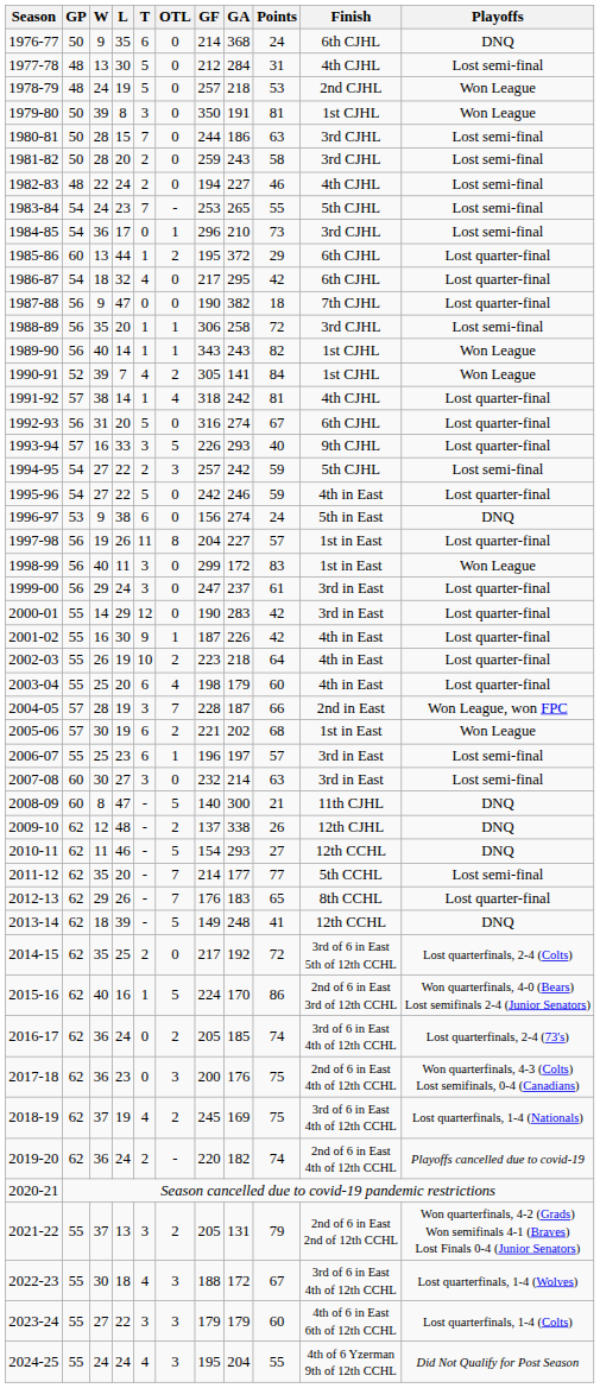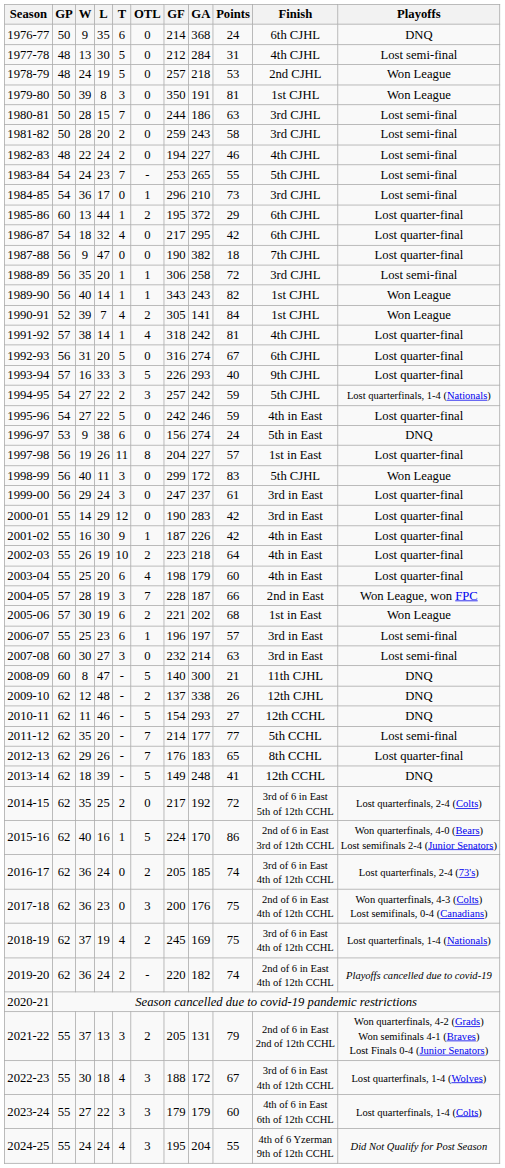 <table class="wikitable">
 <tr align="center">
 <th><strong>Season</strong></th>
 <th><strong>GP </strong></th>
 <th><strong> W </strong></th>
 <th><strong> L </strong></th>
 <th><strong> T </strong></th>
 <th><strong>OTL</strong></th>
 <th><strong>GF </strong></th>
 <th><strong>GA </strong></th>
 <th><strong>Points</strong></th>
 <th><strong>Finish</strong></th>
 <th><strong>Playoffs</strong></th>
 </tr>
 <tr align="center">
 <td>1976-77</td>
 <td>50</td>
 <td>9</td>
 <td>35</td>
 <td>6</td>
 <td>0</td>
 <td>214</td>
 <td>368</td>
 <td>24</td>
 <td>6th CJHL</td>
 <td>DNQ</td>
 </tr>
 <tr align="center">
 <td>1977-78</td>
 <td>48</td>
 <td>13</td>
 <td>30</td>
 <td>5</td>
 <td>0</td>
 <td>212</td>
 <td>284</td>
 <td>31</td>
 <td>4th CJHL</td>
 <td>Lost semi-final</td>
 </tr>
 <tr align="center">
 <td>1978-79</td>
 <td>48</td>
 <td>24</td>
 <td>19</td>
 <td>5</td>
 <td>0</td>
 <td>257</td>
 <td>218</td>
 <td>53</td>
 <td>2nd CJHL</td>
 <td>Won League</td>
 </tr>
 <tr align="center">
 <td>1979-80</td>
 <td>50</td>
 <td>39</td>
 <td>8</td>
 <td>3</td>
 <td>0</td>
 <td>350</td>
 <td>191</td>
 <td>81</td>
 <td>1st CJHL</td>
 <td>Won League</td>
 </tr>
 <tr align="center">
 <td>1980-81</td>
 <td>50</td>
 <td>28</td>
 <td>15</td>
 <td>7</td>
 <td>0</td>
 <td>244</td>
 <td>186</td>
 <td>63</td>
 <td>3rd CJHL</td>
 <td>Lost semi-final</td>
 </tr>
 <tr align="center">
 <td>1981-82</td>
 <td>50</td>
 <td>28</td>
 <td>20</td>
 <td>2</td>
 <td>0</td>
 <td>259</td>
 <td>243</td>
 <td>58</td>
 <td>3rd CJHL</td>
 <td>Lost semi-final</td>
 </tr>
 <tr align="center">
 <td>1982-83</td>
 <td>48</td>
 <td>22</td>
 <td>24</td>
 <td>2</td>
 <td>0</td>
 <td>194</td>
 <td>227</td>
 <td>46</td>
 <td>4th CJHL</td>
 <td>Lost semi-final</td>
 </tr>
 <tr align="center">
 <td>1983-84</td>
 <td>54</td>
 <td>24</td>
 <td>23</td>
 <td>7</td>
 <td>-</td>
 <td>253</td>
 <td>265</td>
 <td>55</td>
 <td>5th CJHL</td>
 <td>Lost semi-final</td>
 </tr>
 <tr align="center">
 <td>1984-85</td>
 <td>54</td>
 <td>36</td>
 <td>17</td>
 <td>0</td>
 <td>1</td>
 <td>296</td>
 <td>210</td>
 <td>73</td>
 <td>3rd CJHL</td>
 <td>Lost semi-final</td>
 </tr>
 <tr align="center">
 <td>1985-86</td>
 <td>60</td>
 <td>13</td>
 <td>44</td>
 <td>1</td>
 <td>2</td>
 <td>195</td>
 <td>372</td>
 <td>29</td>
 <td>6th CJHL</td>
 <td>Lost quarter-final</td>
 </tr>
 <tr align="center">
 <td>1986-87</td>
 <td>54</td>
 <td>18</td>
 <td>32</td>
 <td>4</td>
 <td>0</td>
 <td>217</td>
 <td>295</td>
 <td>42</td>
 <td>6th CJHL</td>
 <td>Lost quarter-final</td>
 </tr>
 <tr align="center">
 <td>1987-88</td>
 <td>56</td>
 <td>9</td>
 <td>47</td>
 <td>0</td>
 <td>0</td>
 <td>190</td>
 <td>382</td>
 <td>18</td>
 <td>7th CJHL</td>
 <td>Lost quarter-final</td>
 </tr>
 <tr align="center">
 <td>1988-89</td>
 <td>56</td>
 <td>35</td>
 <td>20</td>
 <td>1</td>
 <td>1</td>
 <td>306</td>
 <td>258</td>
 <td>72</td>
 <td>3rd CJHL</td>
 <td>Lost semi-final</td>
 </tr>
 <tr align="center">
 <td>1989-90</td>
 <td>56</td>
 <td>40</td>
 <td>14</td>
 <td>1</td>
 <td>1</td>
 <td>343</td>
 <td>243</td>
 <td>82</td>
 <td>1st CJHL</td>
 <td>Won League</td>
 </tr>
 <tr align="center">
 <td>1990-91</td>
 <td>52</td>
 <td>39</td>
 <td>7</td>
 <td>4</td>
 <td>2</td>
 <td>305</td>
 <td>141</td>
 <td>84</td>
 <td>1st CJHL</td>
 <td>Won League</td>
 </tr>
 <tr align="center">
 <td>1991-92</td>
 <td>57</td>
 <td>38</td>
 <td>14</td>
 <td>1</td>
 <td>4</td>
 <td>318</td>
 <td>242</td>
 <td>81</td>
 <td>4th CJHL</td>
 <td>Lost quarter-final</td>
 </tr>
 <tr align="center">
 <td>1992-93</td>
 <td>56</td>
 <td>31</td>
 <td>20</td>
 <td>5</td>
 <td>0</td>
 <td>316</td>
 <td>274</td>
 <td>67</td>
 <td>6th CJHL</td>
 <td>Lost quarter-final</td>
 </tr>
 <tr align="center">
 <td>1993-94</td>
 <td>57</td>
 <td>16</td>
 <td>33</td>
 <td>3</td>
 <td>5</td>
 <td>226</td>
 <td>293</td>
 <td>40</td>
 <td>9th CJHL</td>
 <td>Lost quarter-final</td>
 </tr>
 <tr align="center">
 <td>1994-95</td>
 <td>54</td>
 <td>27</td>
 <td>22</td>
 <td>2</td>
 <td>3</td>
 <td>257</td>
 <td>242</td>
 <td>59</td>
 <td>5th CJHL</td>
-<td>Lost semi-final</td>
+<td><small>Lost quarterfinals, 1-4 (<a href='#'>Nationals</a>)</small></td>
 </tr>
 <tr align="center">
 <td>1995-96</td>
 <td>54</td>
 <td>27</td>
 <td>22</td>
 <td>5</td>
 <td>0</td>
 <td>242</td>
 <td>246</td>
 <td>59</td>
 <td>4th in East</td>
 <td>Lost quarter-final</td>
 </tr>
 <tr align="center">
 <td>1996-97</td>
 <td>53</td>
 <td>9</td>
 <td>38</td>
 <td>6</td>
 <td>0</td>
 <td>156</td>
 <td>274</td>
 <td>24</td>
 <td>5th in East</td>
 <td>DNQ</td>
 </tr>
 <tr align="center">
 <td>1997-98</td>
 <td>56</td>
 <td>19</td>
 <td>26</td>
 <td>11</td>
 <td>8</td>
 <td>204</td>
 <td>227</td>
 <td>57</td>
 <td>1st in East</td>
 <td>Lost quarter-final</td>
 </tr>
 <tr align="center">
 <td>1998-99</td>
 <td>56</td>
 <td>40</td>
 <td>11</td>
 <td>3</td>
 <td>0</td>
 <td>299</td>
 <td>172</td>
 <td>83</td>
-<td>1st in East</td>
+<td>5th CJHL</td>
 <td>Won League</td>
 </tr>
 <tr align="center">
 <td>1999-00</td>
 <td>56</td>
 <td>29</td>
 <td>24</td>
 <td>3</td>
 <td>0</td>
 <td>247</td>
 <td>237</td>
 <td>61</td>
 <td>3rd in East</td>
 <td>Lost quarter-final</td>
 </tr>
 <tr align="center">
 <td>2000-01</td>
 <td>55</td>
 <td>14</td>
 <td>29</td>
 <td>12</td>
 <td>0</td>
 <td>190</td>
 <td>283</td>
 <td>42</td>
 <td>3rd in East</td>
 <td>Lost quarter-final</td>
 </tr>
 <tr align="center">
 <td>2001-02</td>
 <td>55</td>
 <td>16</td>
 <td>30</td>
 <td>9</td>
 <td>1</td>
 <td>187</td>
 <td>226</td>
 <td>42</td>
 <td>4th in East</td>
 <td>Lost quarter-final</td>
 </tr>
 <tr align="center">
 <td>2002-03</td>
 <td>55</td>
 <td>26</td>
 <td>19</td>
 <td>10</td>
 <td>2</td>
 <td>223</td>
 <td>218</td>
 <td>64</td>
 <td>4th in East</td>
 <td>Lost quarter-final</td>
 </tr>
 <tr align="center">
 <td>2003-04</td>
 <td>55</td>
 <td>25</td>
 <td>20</td>
 <td>6</td>
 <td>4</td>
 <td>198</td>
 <td>179</td>
 <td>60</td>
 <td>4th in East</td>
 <td>Lost quarter-final</td>
 </tr>
 <tr align="center">
 <td>2004-05</td>
 <td>57</td>
 <td>28</td>
 <td>19</td>
 <td>3</td>
 <td>7</td>
 <td>228</td>
 <td>187</td>
 <td>66</td>
 <td>2nd in East</td>
 <td>Won League, won <a href='#'>FPC</a></td>
 </tr>
 <tr align="center">
 <td>2005-06</td>
 <td>57</td>
 <td>30</td>
 <td>19</td>
 <td>6</td>
 <td>2</td>
 <td>221</td>
 <td>202</td>
 <td>68</td>
 <td>1st in East</td>
 <td>Won League</td>
 </tr>
 <tr align="center">
 <td>2006-07</td>
 <td>55</td>
 <td>25</td>
 <td>23</td>
 <td>6</td>
 <td>1</td>
 <td>196</td>
 <td>197</td>
 <td>57</td>
 <td>3rd in East</td>
 <td>Lost semi-final</td>
 </tr>
 <tr align="center">
 <td>2007-08</td>
 <td>60</td>
 <td>30</td>
 <td>27</td>
 <td>3</td>
 <td>0</td>
 <td>232</td>
 <td>214</td>
 <td>63</td>
 <td>3rd in East</td>
 <td>Lost semi-final</td>
 </tr>
 <tr align="center">
 <td>2008-09</td>
 <td>60</td>
 <td>8</td>
 <td>47</td>
 <td>-</td>
 <td>5</td>
 <td>140</td>
 <td>300</td>
 <td>21</td>
 <td>11th CJHL</td>
 <td>DNQ</td>
 </tr>
 <tr align="center">
 <td>2009-10</td>
 <td>62</td>
 <td>12</td>
 <td>48</td>
 <td>-</td>
 <td>2</td>
 <td>137</td>
 <td>338</td>
 <td>26</td>
 <td>12th CJHL</td>
 <td>DNQ</td>
 </tr>
 <tr align="center">
 <td>2010-11</td>
 <td>62</td>
 <td>11</td>
 <td>46</td>
 <td>-</td>
 <td>5</td>
 <td>154</td>
 <td>293</td>
 <td>27</td>
 <td>12th CCHL</td>
 <td>DNQ</td>
 </tr>
 <tr align="center">
 <td>2011-12</td>
 <td>62</td>
 <td>35</td>
 <td>20</td>
 <td>-</td>
 <td>7</td>
 <td>214</td>
 <td>177</td>
 <td>77</td>
 <td>5th CCHL</td>
 <td>Lost semi-final</td>
 </tr>
 <tr align="center">
 <td>2012-13</td>
 <td>62</td>
 <td>29</td>
 <td>26</td>
 <td>-</td>
 <td>7</td>
 <td>176</td>
 <td>183</td>
 <td>65</td>
 <td>8th CCHL</td>
 <td>Lost quarter-final</td>
 </tr>
 <tr align="center">
 <td>2013-14</td>
 <td>62</td>
 <td>18</td>
 <td>39</td>
 <td>-</td>
 <td>5</td>
 <td>149</td>
 <td>248</td>
 <td>41</td>
 <td>12th CCHL</td>
 <td>DNQ</td>
 </tr>
 <tr align="center">
 <td>2014-15</td>
 <td>62</td>
 <td>35</td>
 <td>25</td>
 <td>2</td>
 <td>0</td>
 <td>217</td>
 <td>192</td>
 <td>72</td>
 <td><small>3rd of 6 in East<br>5th of 12th CCHL</small></td>
 <td><small>Lost quarterfinals, 2-4 (<a href='#'>Colts</a>)</small></td>
 </tr>
 <tr align="center">
 <td>2015-16</td>
 <td>62</td>
 <td>40</td>
 <td>16</td>
 <td>1</td>
 <td>5</td>
 <td>224</td>
 <td>170</td>
 <td>86</td>
 <td><small>2nd of 6 in East<br>3rd of 12th CCHL</small></td>
 <td><small>Won quarterfinals, 4-0 (<a href='#'>Bears</a>)<br>Lost semifinals 2-4 (<a href='#'>Junior Senators</a>)</small></td>
 </tr>
 <tr align="center">
 <td>2016-17</td>
 <td>62</td>
 <td>36</td>
 <td>24</td>
 <td>0</td>
 <td>2</td>
 <td>205</td>
 <td>185</td>
 <td>74</td>
 <td><small>3rd of 6 in East<br>4th of 12th CCHL</small></td>
 <td><small>Lost quarterfinals, 2-4 (<a href='#'>73's</a>)</small></td>
 </tr>
 <tr align="center">
 <td>2017-18</td>
 <td>62</td>
 <td>36</td>
 <td>23</td>
 <td>0</td>
 <td>3</td>
 <td>200</td>
 <td>176</td>
 <td>75</td>
 <td><small>2nd of 6 in East<br>4th of 12th CCHL</small></td>
 <td><small>Won quarterfinals, 4-3 (<a href='#'>Colts</a>)<br>Lost semifinals, 0-4 (<a href='#'>Canadians</a>)</small></td>
 </tr>
 <tr align="center">
 <td>2018-19</td>
 <td>62</td>
 <td>37</td>
 <td>19</td>
 <td>4</td>
 <td>2</td>
 <td>245</td>
 <td>169</td>
 <td>75</td>
 <td><small>3rd of 6 in East<br>4th of 12th CCHL</small></td>
 <td><small>Lost quarterfinals, 1-4 (<a href='#'>Nationals</a>)</small></td>
 </tr>
 <tr align="center">
 <td>2019-20</td>
 <td>62</td>
 <td>36</td>
 <td>24</td>
 <td>2</td>
 <td>-</td>
 <td>220</td>
 <td>182</td>
 <td>74</td>
 <td><small>2nd of 6 in East<br>4th of 12th CCHL</small></td>
 <td><small><em>Playoffs cancelled due to covid-19</em></small></td>
 </tr>
 <tr align="center">
 <td>2020-21</td>
 <td colspan=10><em>Season cancelled due to covid-19 pandemic restrictions</em></td>
 </tr>
 <tr align="center">
 <td>2021-22</td>
 <td>55</td>
 <td>37</td>
 <td>13</td>
 <td>3</td>
 <td>2</td>
 <td>205</td>
 <td>131</td>
 <td>79</td>
 <td><small>2nd of 6 in East<br>2nd of 12th CCHL</small></td>
 <td><small>Won quarterfinals, 4-2 (<a href='#'>Grads</a>)<br>Won semifinals 4-1 (<a href='#'>Braves</a>)<br>Lost Finals 0-4 (<a href='#'>Junior Senators</a>)</small></td>
 </tr>
 <tr align="center">
 <td>2022-23</td>
 <td>55</td>
 <td>30</td>
 <td>18</td>
 <td>4</td>
 <td>3</td>
 <td>188</td>
 <td>172</td>
 <td>67</td>
 <td><small>3rd of 6 in East<br>4th of 12th CCHL</small></td>
 <td><small>Lost quarterfinals, 1-4 (<a href='#'>Wolves</a>)</small></td>
 </tr>
 <tr align="center">
 <td>2023-24</td>
 <td>55</td>
 <td>27</td>
 <td>22</td>
 <td>3</td>
 <td>3</td>
 <td>179</td>
 <td>179</td>
 <td>60</td>
 <td><small>4th of 6 in East<br>6th of 12th CCHL</small></td>
 <td><small>Lost quarterfinals, 1-4 (<a href='#'>Colts</a>)</small></td>
 </tr>
 <tr align="center">
 <td>2024-25</td>
 <td>55</td>
 <td>24</td>
 <td>24</td>
 <td>4</td>
 <td>3</td>
 <td>195</td>
 <td>204</td>
 <td>55</td>
 <td><small>4th of 6 Yzerman<br>9th of 12th CCHL</small></td>
 <td><small><em>Did Not Qualify for Post Season</em></small></td>
 </tr>
 </table>
